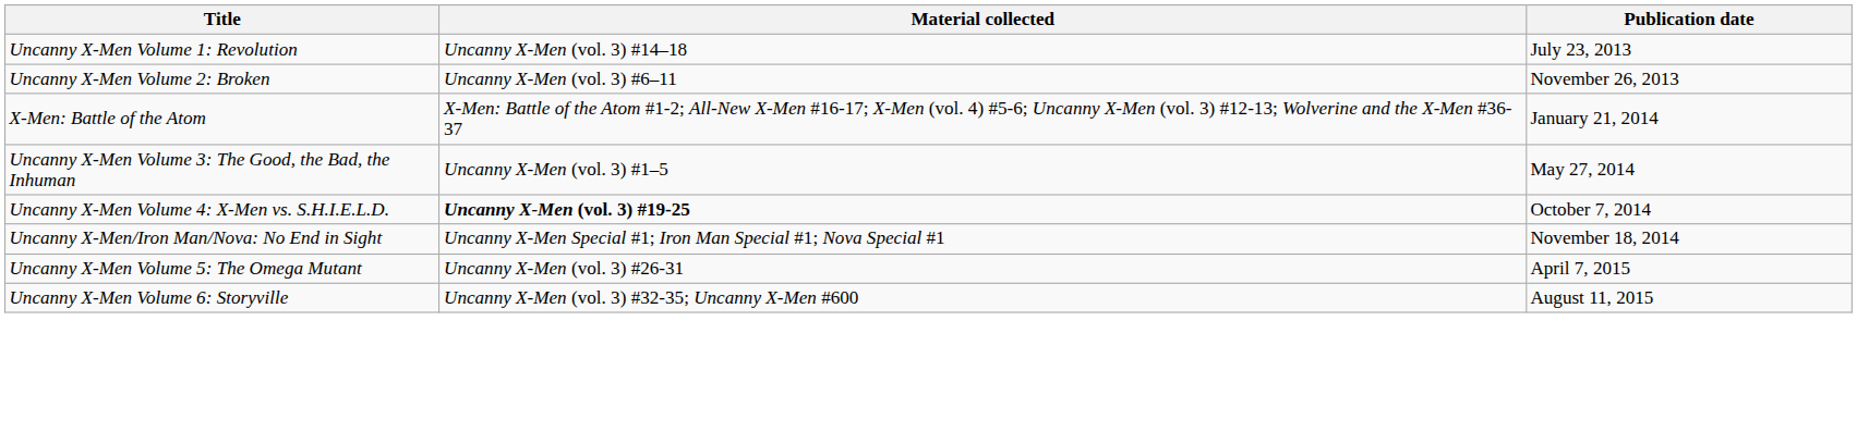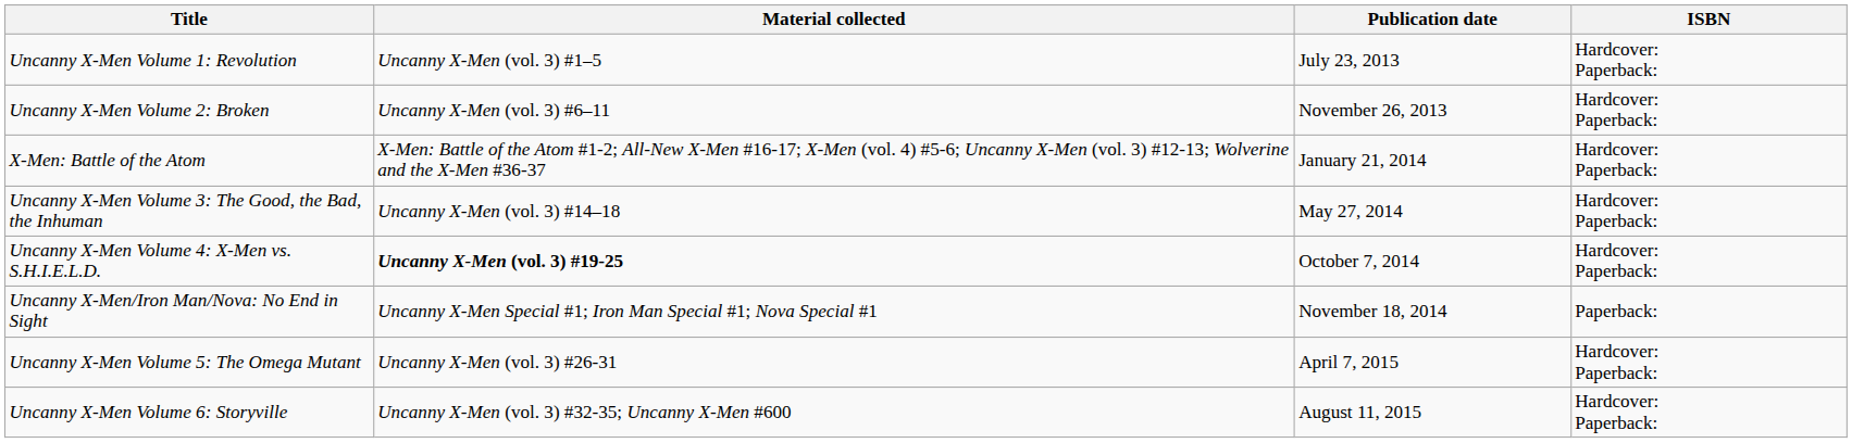 <table class="wikitable" width="100%">
 <tr>
 <th width=20%>Title</th>
 <th width=50%>Material collected</th>
 <th width=15%>Publication date</th>
+<th width=15%>ISBN</th>
 </tr>
 <tr>
 <td><em>Uncanny X-Men Volume 1: Revolution</em></td>
-<td><em>Uncanny X-Men</em> (vol. 3) #14–18</td>
+<td><em>Uncanny X-Men</em> (vol. 3) #1–5</td>
 <td>July 23, 2013</td>
+<td>Hardcover: <br>Paperback: </td>
 </tr>
 <tr>
 <td><em>Uncanny X-Men Volume 2: Broken</em></td>
 <td><em>Uncanny X-Men</em> (vol. 3) #6–11</td>
 <td>November 26, 2013</td>
+<td>Hardcover: <br>Paperback: </td>
 </tr>
 <tr>
 <td><em>X-Men: Battle of the Atom</em></td>
 <td><em>X-Men: Battle of the Atom</em> #1-2; <em>All-New X-Men</em> #16-17; <em>X-Men</em> (vol. 4) #5-6; <em>Uncanny X-Men</em> (vol. 3) #12-13; <em>Wolverine and the X-Men</em> #36-37</td>
 <td>January 21, 2014</td>
+<td>Hardcover: <br>Paperback: </td>
 </tr>
 <tr>
 <td><em>Uncanny X-Men Volume 3: The Good, the Bad, the Inhuman</em></td>
-<td><em>Uncanny X-Men</em> (vol. 3) #1–5</td>
+<td><em>Uncanny X-Men</em> (vol. 3) #14–18</td>
 <td>May 27, 2014</td>
+<td>Hardcover: <br>Paperback: </td>
 </tr>
 <tr>
 <td><em>Uncanny X-Men Volume 4: X-Men vs. S.H.I.E.L.D.</em></td>
 <td><strong><em>Uncanny X-Men</em> (vol. 3) #19-25</strong></td>
 <td>October 7, 2014</td>
+<td>Hardcover: <br>Paperback: </td>
 </tr>
 <tr>
 <td><em>Uncanny X-Men/Iron Man/Nova: No End in Sight</em></td>
 <td><em>Uncanny X-Men Special</em> #1; <em>Iron Man Special</em> #1; <em>Nova Special</em> #1</td>
 <td>November 18, 2014</td>
+<td>Paperback: </td>
 </tr>
 <tr>
 <td><em>Uncanny X-Men Volume 5: The Omega Mutant</em></td>
 <td><em>Uncanny X-Men</em> (vol. 3) #26-31</td>
 <td>April 7, 2015</td>
+<td>Hardcover: <br>Paperback: </td>
 </tr>
 <tr>
 <td><em>Uncanny X-Men Volume 6: Storyville</em></td>
 <td><em>Uncanny X-Men</em> (vol. 3) #32-35; <em>Uncanny X-Men</em> #600</td>
 <td>August 11, 2015</td>
+<td>Hardcover: <br>Paperback: </td>
 </tr>
 </table>
